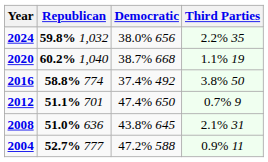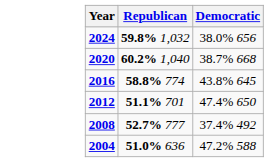 <table class="wikitable" style="float:right; font-size:95%;">
 <tr bgcolor=lightgrey>
 <th>Year</th>
 <th><a href='#'>Republican</a></th>
 <th><a href='#'>Democratic</a></th>
-<th><a href='#'>Third Parties</a></th>
 </tr>
 <tr>
 <td style="text-align:center;" ><strong><a href='#'>2024</a></strong></td>
 <td style="text-align:center;" ><strong>59.8%</strong> <em>1,032</em></td>
 <td style="text-align:center;" >38.0% <em>656</em></td>
-<td style="text-align:center; background:honeyDew;">2.2% <em>35</em></td>
 </tr>
 <tr>
 <td style="text-align:center;" ><strong><a href='#'>2020</a></strong></td>
 <td style="text-align:center;" ><strong>60.2%</strong> <em>1,040</em></td>
 <td style="text-align:center;" >38.7% <em>668</em></td>
-<td style="text-align:center; background:honeyDew;">1.1% <em>19</em></td>
 </tr>
 <tr>
 <td style="text-align:center;" ><strong><a href='#'>2016</a></strong></td>
 <td style="text-align:center;" ><strong>58.8%</strong> <em>774</em></td>
-<td style="text-align:center;" >37.4% <em>492</em></td>
-<td style="text-align:center; background:honeyDew;">3.8% <em>50</em></td>
+<td style="text-align:center;" >43.8% <em>645</em></td>
 </tr>
 <tr>
 <td style="text-align:center;" ><strong><a href='#'>2012</a></strong></td>
 <td style="text-align:center;" ><strong>51.1%</strong> <em>701</em></td>
 <td style="text-align:center;" >47.4% <em>650</em></td>
-<td style="text-align:center; background:honeyDew;">0.7% <em>9</em></td>
 </tr>
 <tr>
 <td style="text-align:center;" ><strong><a href='#'>2008</a></strong></td>
-<td style="text-align:center;" ><strong>51.0%</strong> <em>636</em></td>
-<td style="text-align:center;" >43.8% <em>645</em></td>
-<td style="text-align:center; background:honeyDew;">2.1% <em>31</em></td>
+<td style="text-align:center;" ><strong>52.7%</strong> <em>777</em></td>
+<td style="text-align:center;" >37.4% <em>492</em></td>
 </tr>
 <tr>
 <td style="text-align:center;" ><strong><a href='#'>2004</a></strong></td>
-<td style="text-align:center;" ><strong>52.7%</strong> <em>777</em></td>
+<td style="text-align:center;" ><strong>51.0%</strong> <em>636</em></td>
 <td style="text-align:center;" >47.2% <em>588</em></td>
-<td style="text-align:center; background:honeyDew;">0.9% <em>11</em></td>
 </tr>
 </table>
